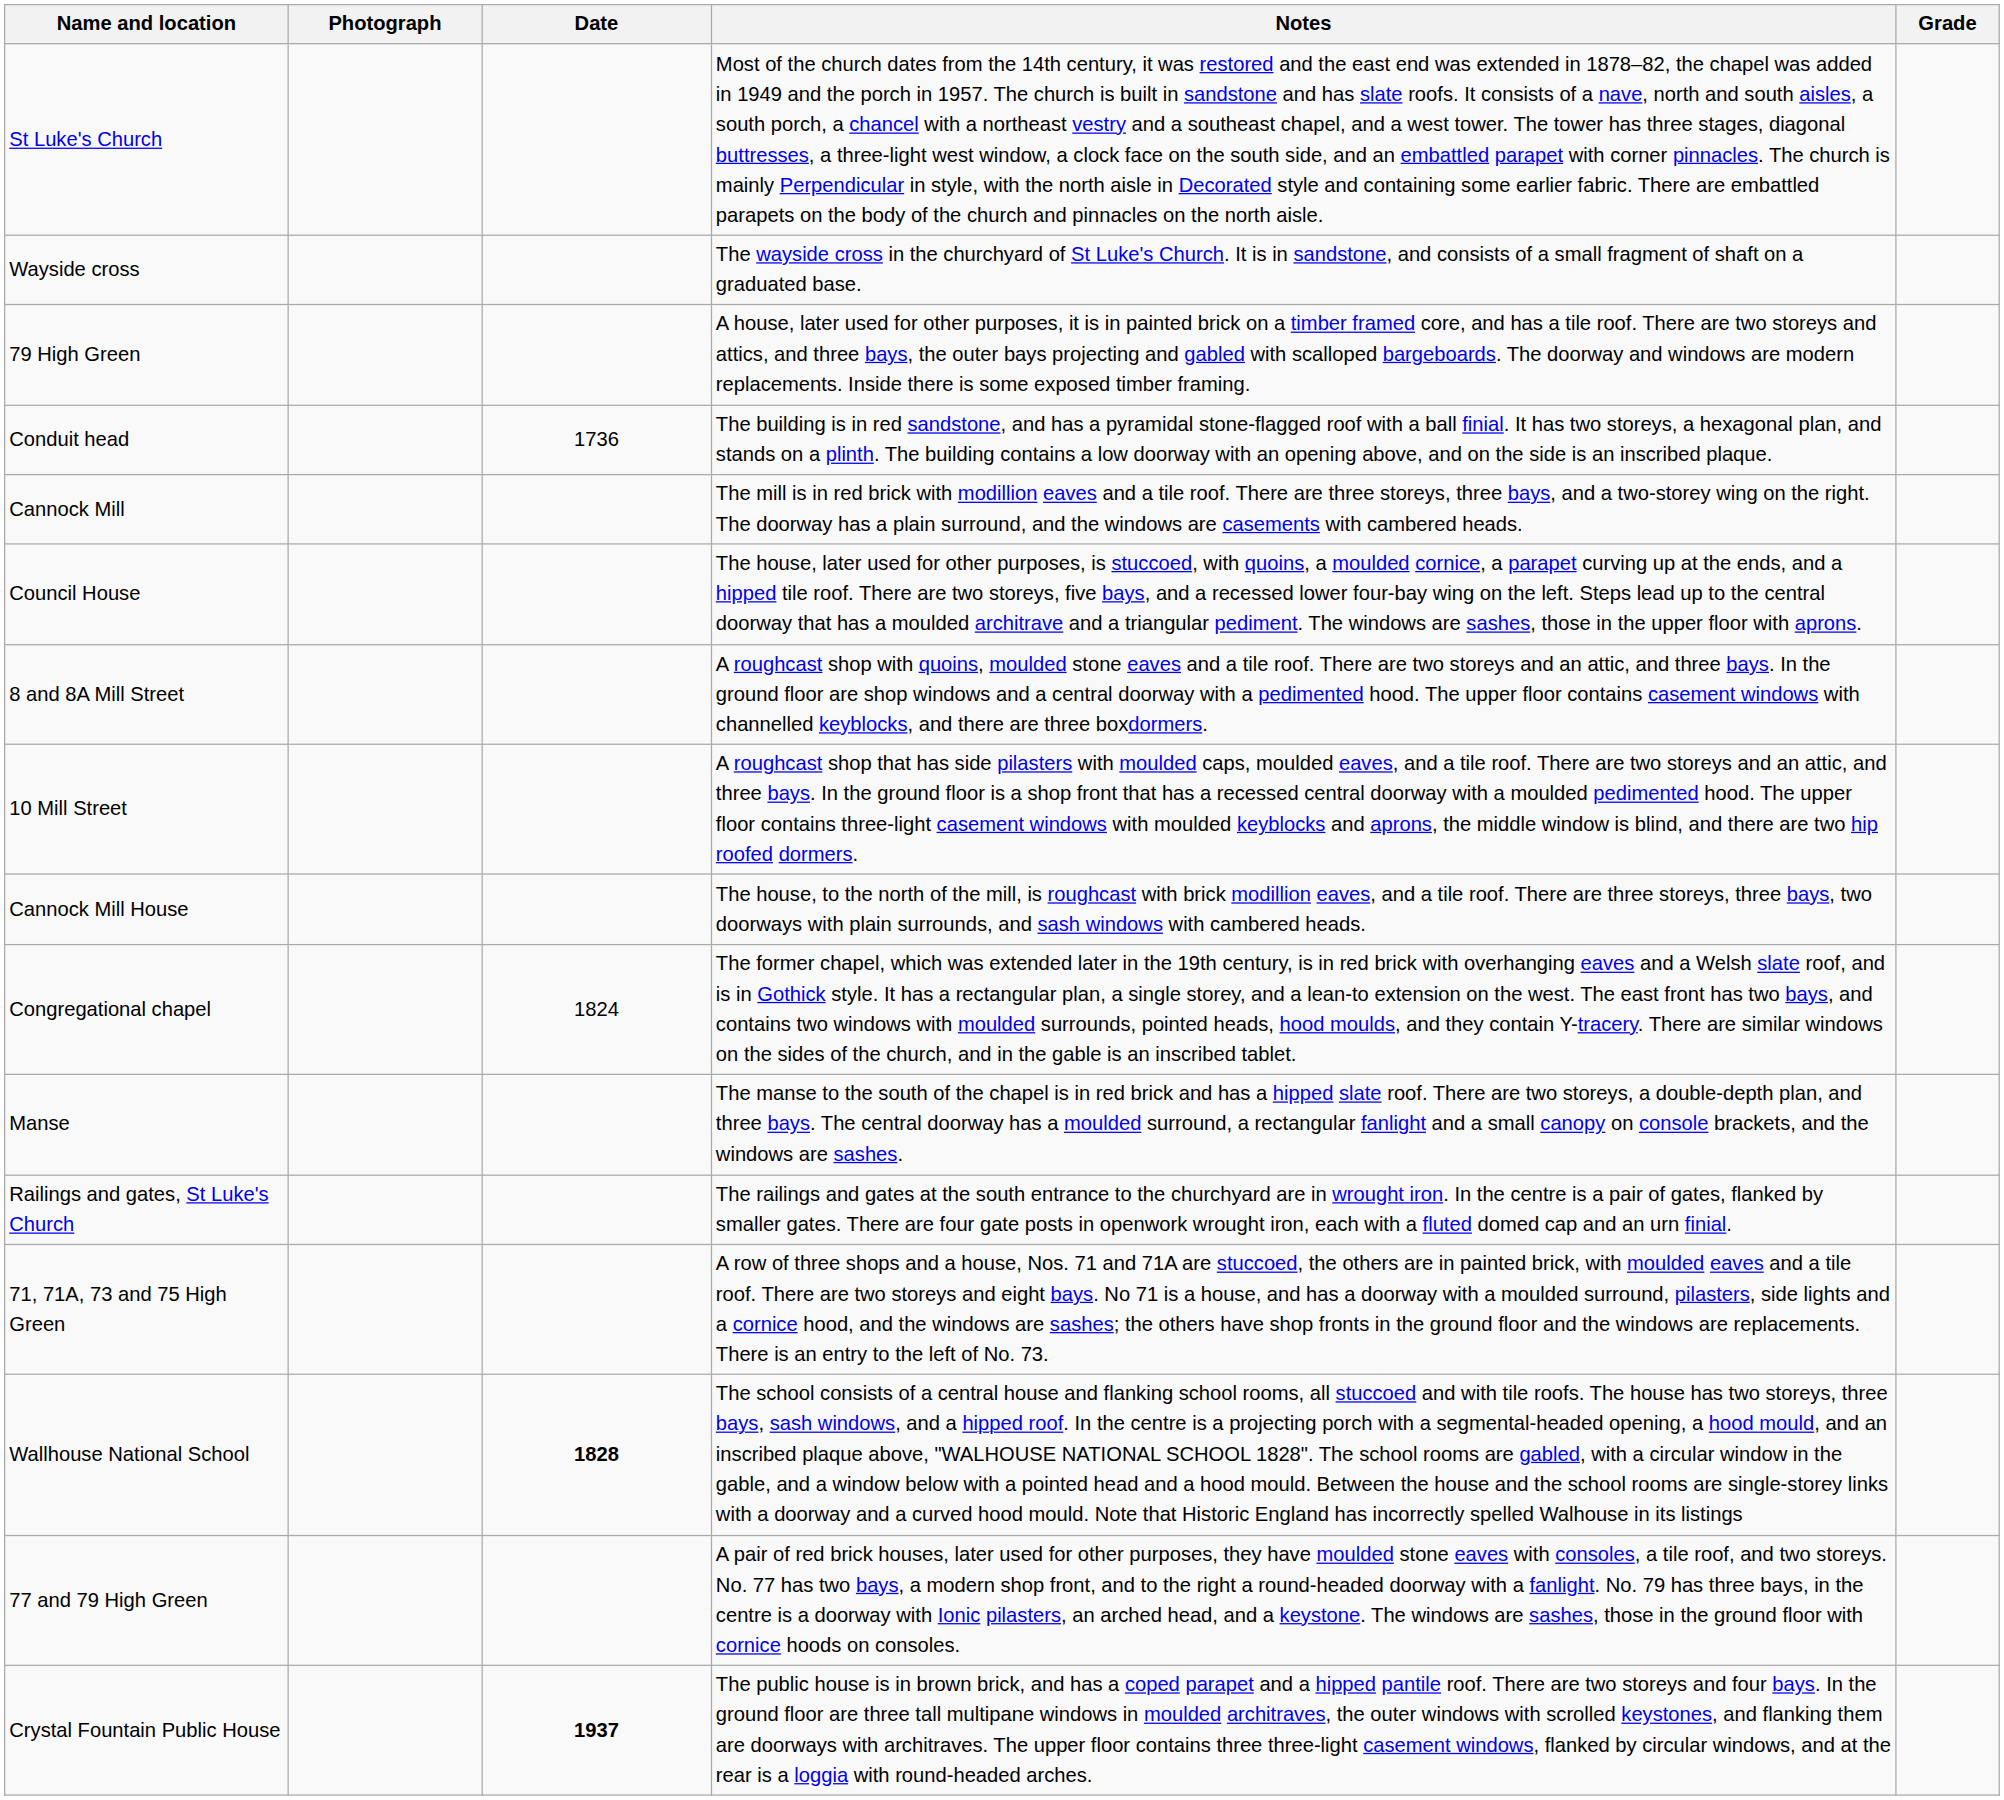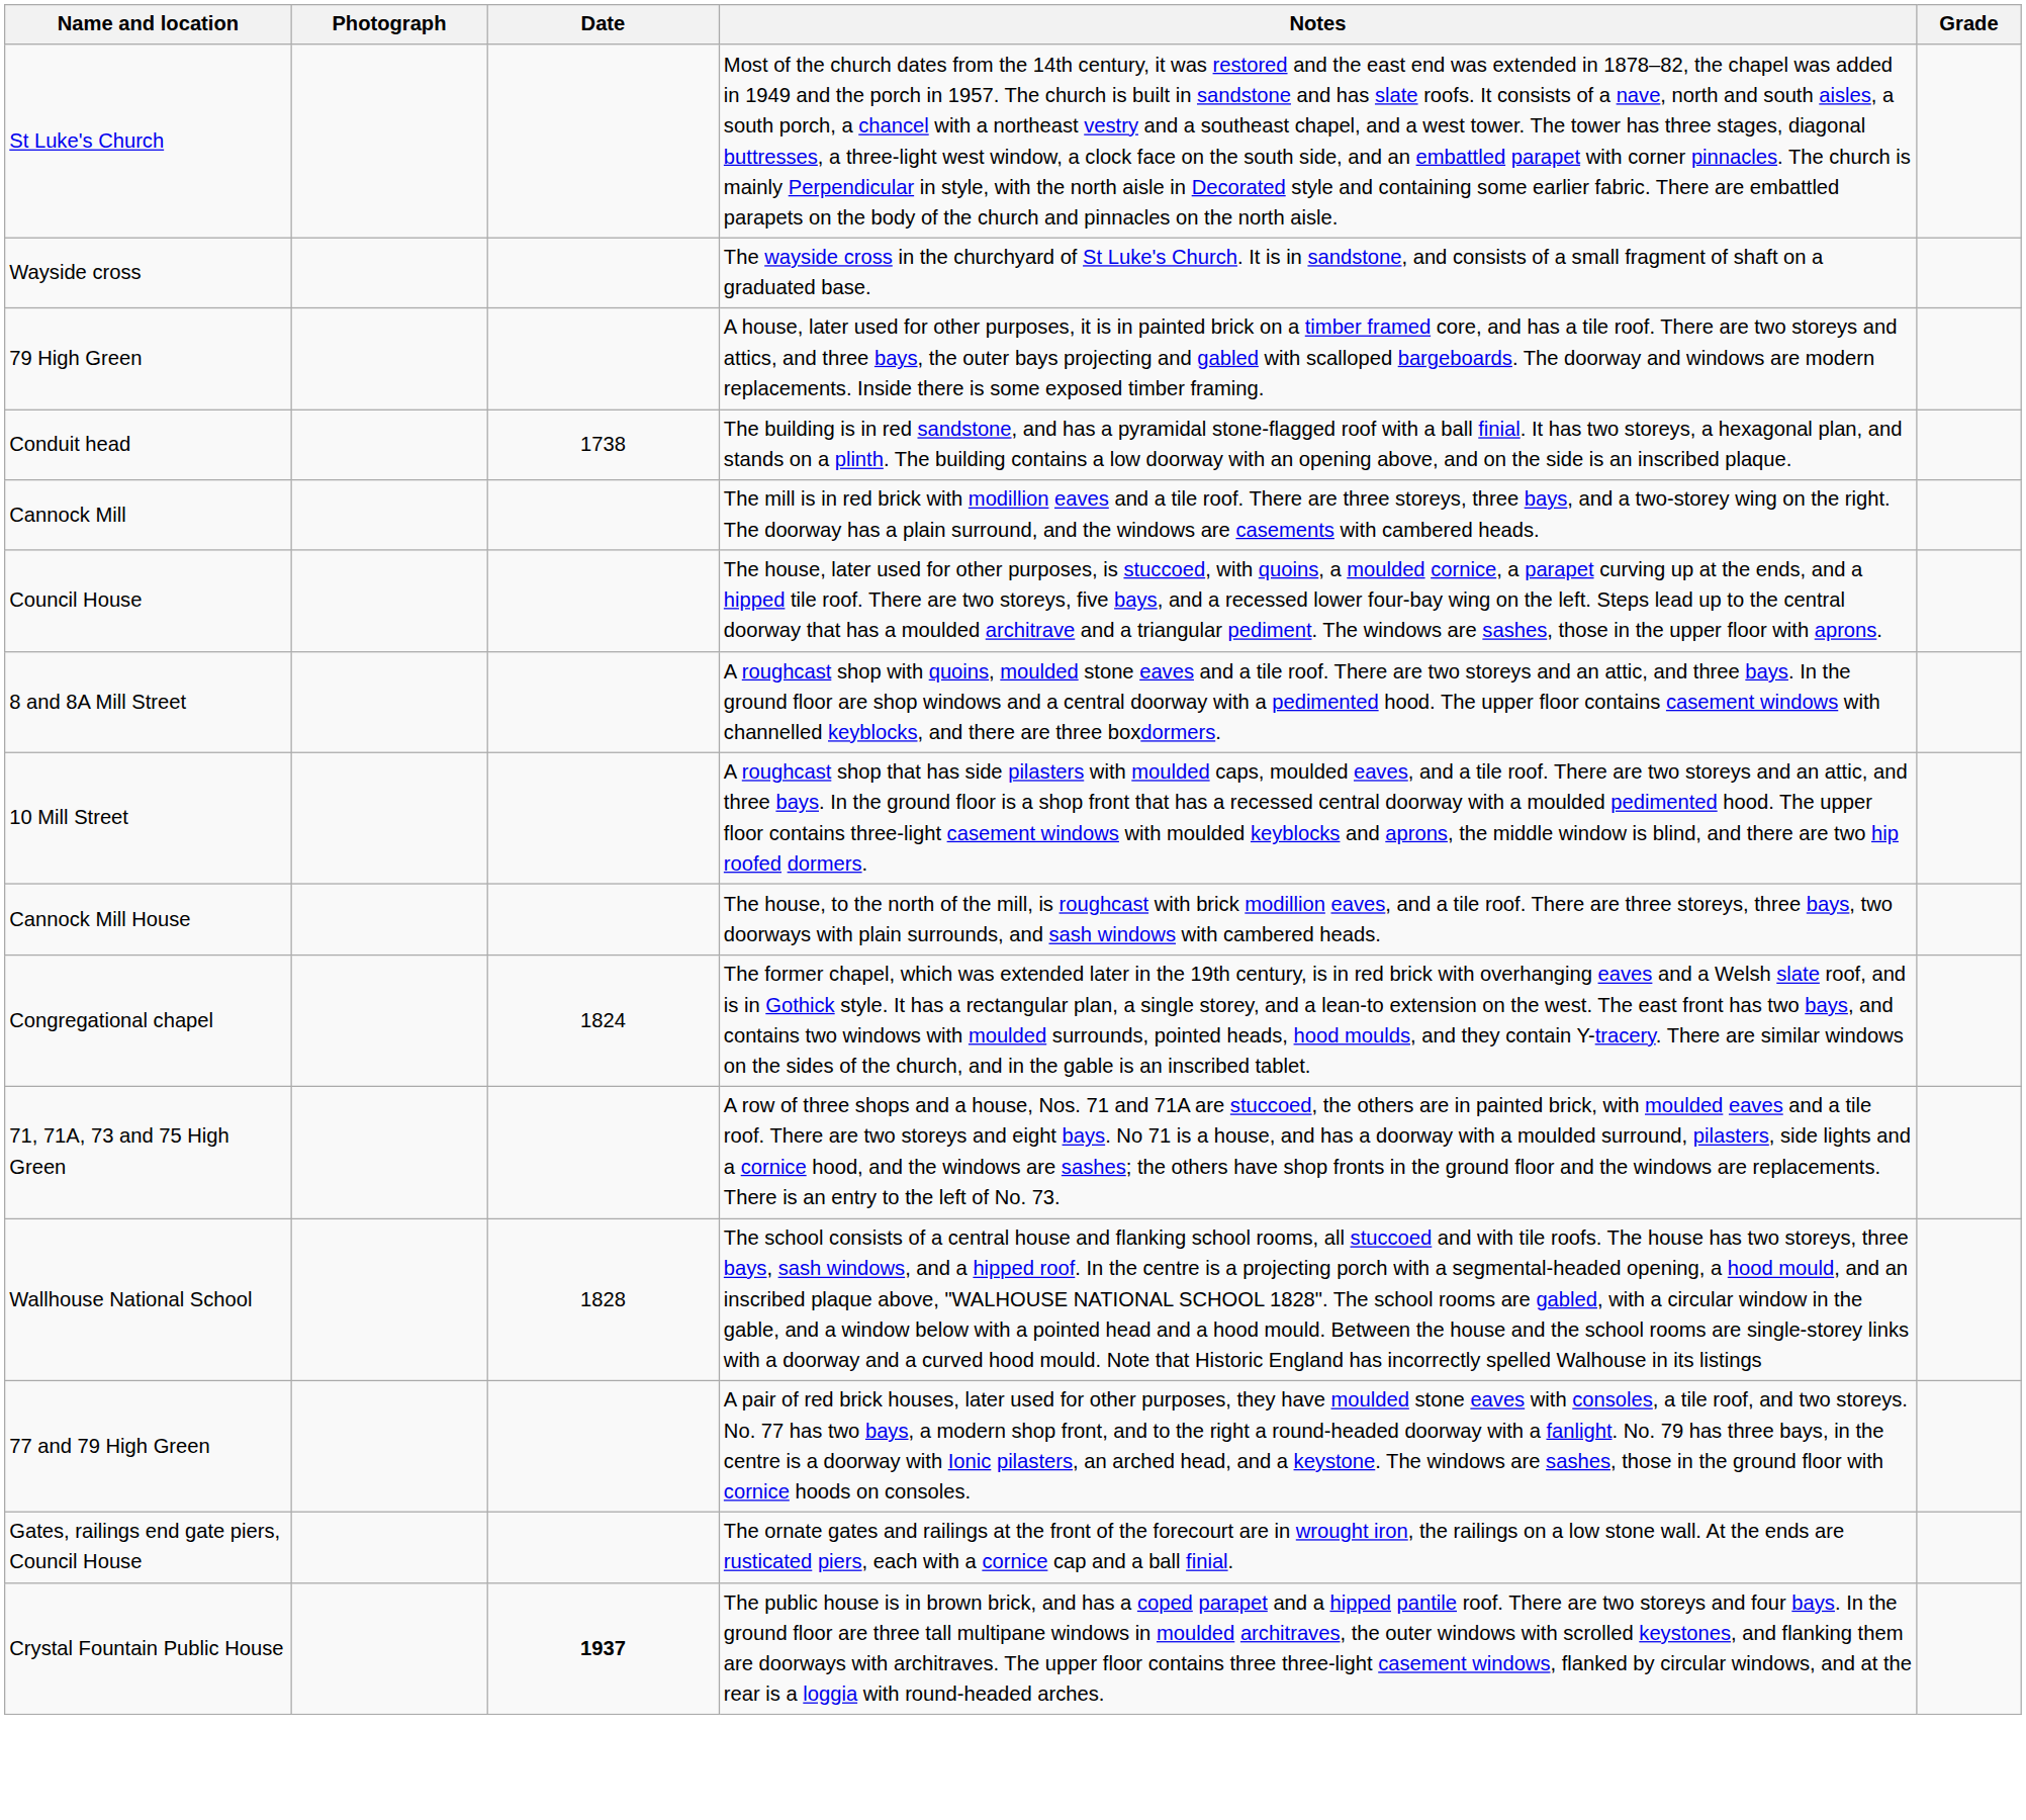 <table class="wikitable sortable plainrowheaders" style="width:100%; border:0; text-align:left; line-height:150%;">
 <tr>
 <th scope="col"  style="width:150px">Name and location</th>
 <th scope="col"  style="width:100px" class="unsortable">Photograph</th>
 <th scope="col"  style="width:120px">Date</th>
 <th scope="col"  style="width:650px" class="unsortable">Notes</th>
 <th scope="col"  style="width:50px">Grade</th>
 </tr>
 <tr>
 <td><a href='#'>St Luke's Church</a><br><small></small></td>
 <td></td>
 <td align="center"></td>
 <td>Most of the church dates from the 14th century, it was <a href='#'>restored</a> and the east end was extended in 1878–82, the chapel was added in 1949 and the porch in 1957.  The church is built in <a href='#'>sandstone</a> and has <a href='#'>slate</a> roofs.  It consists of a <a href='#'>nave</a>, north and south <a href='#'>aisles</a>, a south porch, a <a href='#'>chancel</a> with a northeast <a href='#'>vestry</a> and a southeast chapel, and a west tower.  The tower has three stages, diagonal <a href='#'>buttresses</a>, a three-light west window, a clock face on the south side, and an <a href='#'>embattled</a> <a href='#'>parapet</a> with corner <a href='#'>pinnacles</a>.  The church is mainly <a href='#'>Perpendicular</a> in style, with the north aisle in <a href='#'>Decorated</a> style  and containing some earlier fabric.  There are embattled parapets on the body of the church and pinnacles on the north aisle.</td>
 <td align="center" ></td>
 </tr>
 <tr>
 <td>Wayside cross<br><small></small></td>
 <td></td>
 <td align="center"></td>
 <td>The <a href='#'>wayside cross</a> in the churchyard of <a href='#'>St Luke's Church</a>.  It is in <a href='#'>sandstone</a>, and consists of a small fragment of shaft on a graduated base.</td>
 <td align="center" ></td>
 </tr>
 <tr>
 <td>79 High Green<br><small></small></td>
 <td></td>
 <td align="center"></td>
 <td>A house, later used for other purposes, it is in painted brick on a <a href='#'>timber framed</a> core, and has a tile roof.  There are two storeys and attics, and three <a href='#'>bays</a>, the outer bays projecting and <a href='#'>gabled</a> with scalloped <a href='#'>bargeboards</a>.  The doorway and windows are modern replacements.  Inside there is some exposed timber framing.</td>
 <td align="center" ></td>
 </tr>
 <tr>
 <td>Conduit head<br><small></small></td>
 <td></td>
-<td align="center">1736</td>
+<td align="center">1738</td>
 <td>The building is in red <a href='#'>sandstone</a>, and has a pyramidal stone-flagged roof with a ball <a href='#'>finial</a>.  It has two storeys, a hexagonal plan, and stands on a <a href='#'>plinth</a>.  The building contains a low doorway with an opening above, and on the side is an inscribed plaque.</td>
 <td align="center" ></td>
 </tr>
 <tr>
 <td>Cannock Mill<br><small></small></td>
 <td></td>
 <td align="center"></td>
 <td>The mill is in red brick with <a href='#'>modillion</a> <a href='#'>eaves</a> and a tile roof.  There are three storeys, three <a href='#'>bays</a>, and a two-storey wing on the right.  The doorway has a plain surround, and the windows are <a href='#'>casements</a> with cambered heads.</td>
 <td align="center" ></td>
 </tr>
 <tr>
 <td>Council House<br><small></small></td>
 <td></td>
 <td align="center"></td>
 <td>The house, later used for other purposes, is <a href='#'>stuccoed</a>, with <a href='#'>quoins</a>, a <a href='#'>moulded</a> <a href='#'>cornice</a>, a <a href='#'>parapet</a> curving up at the ends, and a <a href='#'>hipped</a> tile roof.  There are two storeys, five <a href='#'>bays</a>, and a recessed lower four-bay wing on the left.  Steps lead up to the central doorway that has a moulded <a href='#'>architrave</a> and a triangular <a href='#'>pediment</a>.  The windows are <a href='#'>sashes</a>, those in the upper floor with <a href='#'>aprons</a>.</td>
 <td align="center" ></td>
 </tr>
 <tr>
 <td>8 and 8A Mill Street<br><small></small></td>
 <td></td>
 <td align="center"></td>
 <td>A <a href='#'>roughcast</a> shop with <a href='#'>quoins</a>, <a href='#'>moulded</a> stone <a href='#'>eaves</a> and a tile roof.  There are two storeys and an attic, and three <a href='#'>bays</a>.  In the ground floor are shop windows and a central doorway with a <a href='#'>pedimented</a> hood.  The upper floor contains <a href='#'>casement windows</a> with channelled <a href='#'>keyblocks</a>, and there are three box<a href='#'>dormers</a>.</td>
 <td align="center" ></td>
 </tr>
 <tr>
 <td>10 Mill Street<br><small></small></td>
 <td></td>
 <td align="center"></td>
 <td>A <a href='#'>roughcast</a> shop that has side <a href='#'>pilasters</a> with <a href='#'>moulded</a> caps, moulded <a href='#'>eaves</a>, and a tile roof.  There are two storeys and an attic, and three <a href='#'>bays</a>.  In the ground floor is a shop front that has a recessed central doorway with a moulded <a href='#'>pedimented</a> hood.  The upper floor contains three-light <a href='#'>casement windows</a> with moulded <a href='#'>keyblocks</a> and <a href='#'>aprons</a>, the middle window is blind, and there are two <a href='#'>hip roofed</a> <a href='#'>dormers</a>.</td>
 <td align="center" ></td>
 </tr>
 <tr>
 <td>Cannock Mill House<br><small></small></td>
 <td></td>
 <td align="center"></td>
 <td>The house, to the north of the mill, is <a href='#'>roughcast</a> with brick <a href='#'>modillion</a> <a href='#'>eaves</a>, and a tile roof.  There are three storeys, three <a href='#'>bays</a>, two doorways with plain surrounds, and <a href='#'>sash windows</a> with cambered heads.</td>
 <td align="center" ></td>
 </tr>
 <tr>
 <td>Congregational chapel<br><small></small></td>
 <td></td>
 <td align="center">1824</td>
 <td>The former chapel, which was extended later in the 19th century, is in red brick with overhanging <a href='#'>eaves</a> and a Welsh <a href='#'>slate</a> roof, and is in <a href='#'>Gothick</a> style.  It has a rectangular plan, a single storey, and a lean-to extension on the west.  The east front has two <a href='#'>bays</a>, and contains two windows with <a href='#'>moulded</a> surrounds, pointed heads, <a href='#'>hood moulds</a>, and they contain Y-<a href='#'>tracery</a>.  There are similar windows on the sides of the church, and in the gable is an inscribed tablet.</td>
 <td align="center" ></td>
 </tr>
 <tr>
-<td>Manse<br><small></small></td>
-<td></td>
-<td align="center"></td>
-<td>The manse to the south of the chapel is in red brick and has a <a href='#'>hipped</a> <a href='#'>slate</a> roof.  There are two storeys, a double-depth plan, and three <a href='#'>bays</a>.  The central doorway has a <a href='#'>moulded</a> surround, a rectangular <a href='#'>fanlight</a> and a small <a href='#'>canopy</a> on <a href='#'>console</a> brackets, and the windows are <a href='#'>sashes</a>.</td>
-<td align="center" ></td>
-</tr>
-<tr>
-<td>Railings and gates, <a href='#'>St Luke's Church</a><br><small></small></td>
-<td></td>
-<td align="center"></td>
-<td>The railings and gates at the south entrance to the churchyard are in <a href='#'>wrought iron</a>.  In the centre is a pair of gates, flanked by smaller gates.  There are four gate posts in openwork wrought iron, each with a <a href='#'>fluted</a> domed cap and an urn <a href='#'>finial</a>.</td>
-<td align="center" ></td>
-</tr>
-<tr>
 <td>71, 71A, 73 and 75 High Green<br><small></small></td>
 <td></td>
 <td align="center"></td>
 <td>A row of three shops and a house, Nos. 71 and 71A are <a href='#'>stuccoed</a>, the others are in painted brick, with <a href='#'>moulded</a> <a href='#'>eaves</a> and a tile roof.  There are two storeys and eight <a href='#'>bays</a>.  No 71 is a house, and has a doorway with a moulded surround, <a href='#'>pilasters</a>, side lights and a <a href='#'>cornice</a> hood, and the windows are <a href='#'>sashes</a>; the others have shop fronts in the ground floor and the windows are replacements.  There is an entry to the left of No. 73.</td>
 <td align="center" ></td>
 </tr>
 <tr>
 <td>Wallhouse National School<br><small></small></td>
 <td></td>
-<td align="center"><strong>1828</strong></td>
+<td align="center">1828</td>
 <td>The school consists of a central house and flanking school rooms, all <a href='#'>stuccoed</a> and with tile roofs.  The house has two storeys, three <a href='#'>bays</a>, <a href='#'>sash windows</a>, and a <a href='#'>hipped roof</a>.  In the centre is a projecting porch with a segmental-headed opening, a <a href='#'>hood mould</a>, and an inscribed plaque above, "WALHOUSE NATIONAL SCHOOL 1828".  The school rooms are <a href='#'>gabled</a>, with a circular window in the gable, and a window below with a pointed head and a hood mould.  Between the house and the school rooms are single-storey links with a doorway and a curved hood mould. Note that Historic England has incorrectly spelled Walhouse in its listings</td>
 <td align="center" ></td>
 </tr>
 <tr>
 <td>77 and 79 High Green<br><small></small></td>
 <td></td>
 <td align="center"></td>
 <td>A pair of red brick houses, later used for other purposes, they have <a href='#'>moulded</a> stone <a href='#'>eaves</a> with <a href='#'>consoles</a>, a tile roof, and two storeys.  No. 77 has two <a href='#'>bays</a>, a modern shop front, and to the right a round-headed doorway with a <a href='#'>fanlight</a>.  No. 79 has three bays, in the centre is a doorway with <a href='#'>Ionic</a> <a href='#'>pilasters</a>, an arched head, and a <a href='#'>keystone</a>.  The windows are <a href='#'>sashes</a>, those in the ground floor with <a href='#'>cornice</a> hoods on consoles.</td>
+<td align="center" ></td>
+</tr>
+<tr>
+<td>Gates, railings end gate piers, Council House<br><small></small></td>
+<td></td>
+<td align="center"></td>
+<td>The ornate gates and railings at the front of the forecourt are in <a href='#'>wrought iron</a>, the railings on a low stone wall.  At the ends are <a href='#'>rusticated</a> <a href='#'>piers</a>, each with a <a href='#'>cornice</a> cap and a ball <a href='#'>finial</a>.</td>
 <td align="center" ></td>
 </tr>
 <tr>
 <td>Crystal Fountain Public House<br><small></small></td>
 <td></td>
 <td align="center"><strong>1937</strong></td>
 <td>The public house is in brown brick, and has a <a href='#'>coped</a> <a href='#'>parapet</a> and a <a href='#'>hipped</a> <a href='#'>pantile</a> roof.  There are two storeys and four <a href='#'>bays</a>.  In the ground floor are three tall multipane windows in <a href='#'>moulded</a> <a href='#'>architraves</a>, the outer windows with scrolled <a href='#'>keystones</a>, and flanking them are doorways with architraves.  The upper floor contains three three-light <a href='#'>casement windows</a>, flanked by circular windows, and at the rear is a <a href='#'>loggia</a> with round-headed arches.</td>
 <td align="center" ></td>
 </tr>
 <tr>
 </tr>
 </table>
